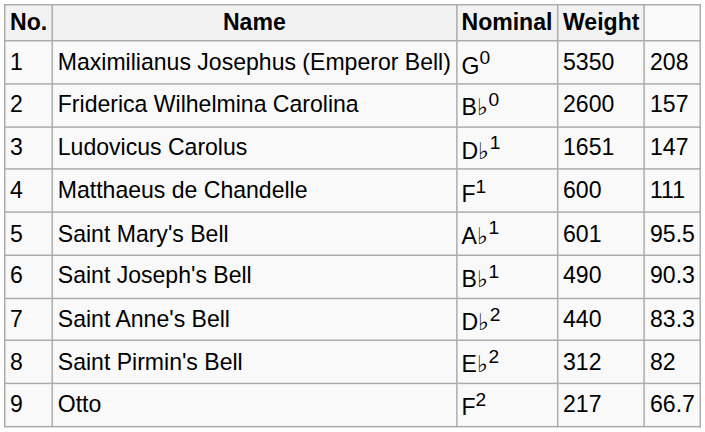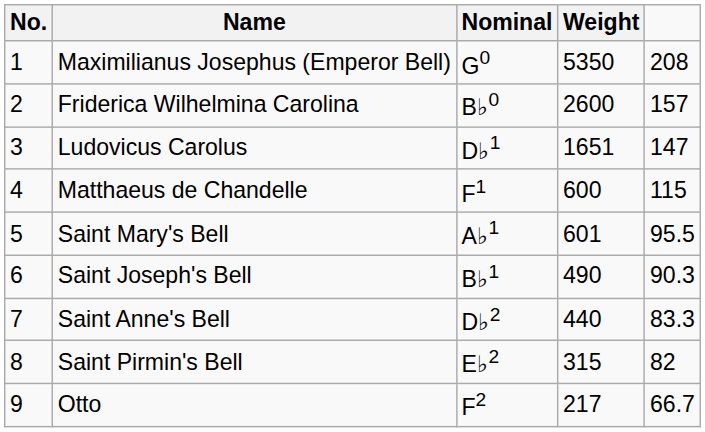 <table class="wikitable">
 <tr>
 <th>No.</th>
 <th>Name</th>
 <th>Nominal</th>
 <th>Weight<br></th>
 </tr>
 <tr>
 <td>1</td>
 <td>Maximilianus Josephus (Emperor Bell)</td>
 <td>G<sup>0</sup></td>
 <td>5350</td>
 <td>208</td>
 </tr>
 <tr>
 <td>2</td>
 <td>Friderica Wilhelmina Carolina</td>
 <td>B♭<sup>0</sup></td>
 <td>2600</td>
 <td>157</td>
 </tr>
 <tr>
 <td>3</td>
 <td>Ludovicus Carolus</td>
 <td>D♭<sup>1</sup></td>
 <td>1651</td>
 <td>147</td>
 </tr>
 <tr>
 <td>4</td>
 <td>Matthaeus de Chandelle</td>
 <td>F<sup>1</sup></td>
 <td>600</td>
-<td>111</td>
+<td>115</td>
 </tr>
 <tr>
 <td>5</td>
 <td>Saint Mary's Bell</td>
 <td>A♭<sup>1</sup></td>
 <td>601</td>
 <td>95.5</td>
 </tr>
 <tr>
 <td>6</td>
 <td>Saint Joseph's Bell</td>
 <td>B♭<sup>1</sup></td>
 <td>490</td>
 <td>90.3</td>
 </tr>
 <tr>
 <td>7</td>
 <td>Saint Anne's Bell</td>
 <td>D♭<sup>2</sup></td>
 <td>440</td>
 <td>83.3</td>
 </tr>
 <tr>
 <td>8</td>
 <td>Saint Pirmin's Bell</td>
 <td>E♭<sup>2</sup></td>
-<td>312</td>
+<td>315</td>
 <td>82</td>
 </tr>
 <tr>
 <td>9</td>
 <td>Otto</td>
 <td>F<sup>2</sup></td>
 <td>217</td>
 <td>66.7</td>
 </tr>
 </table>
